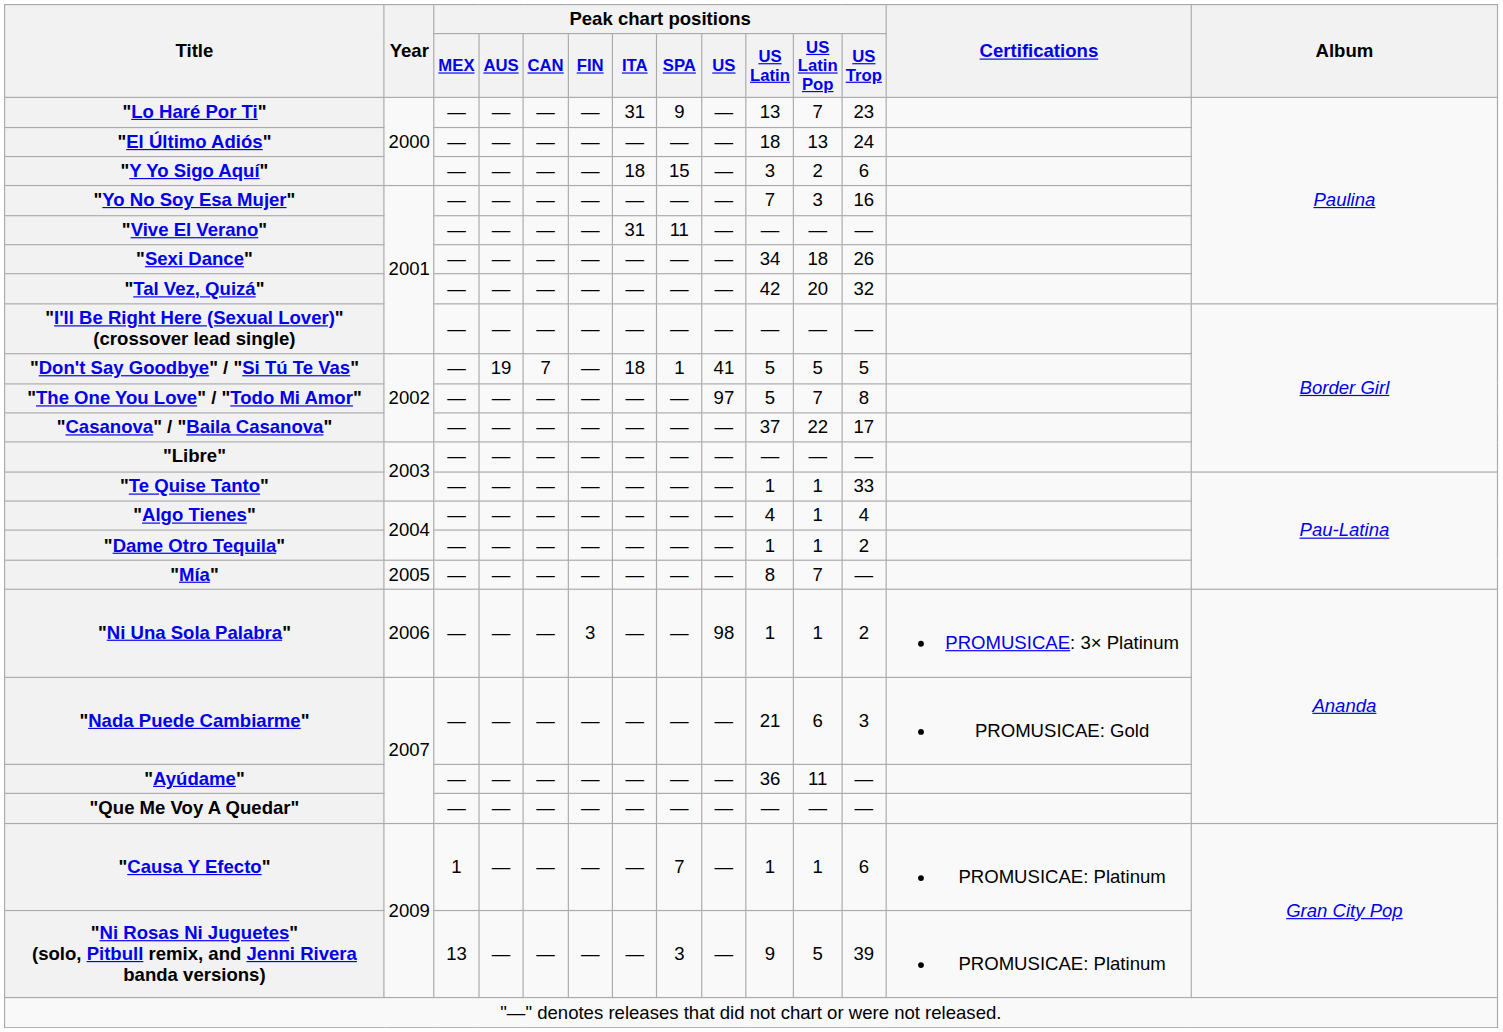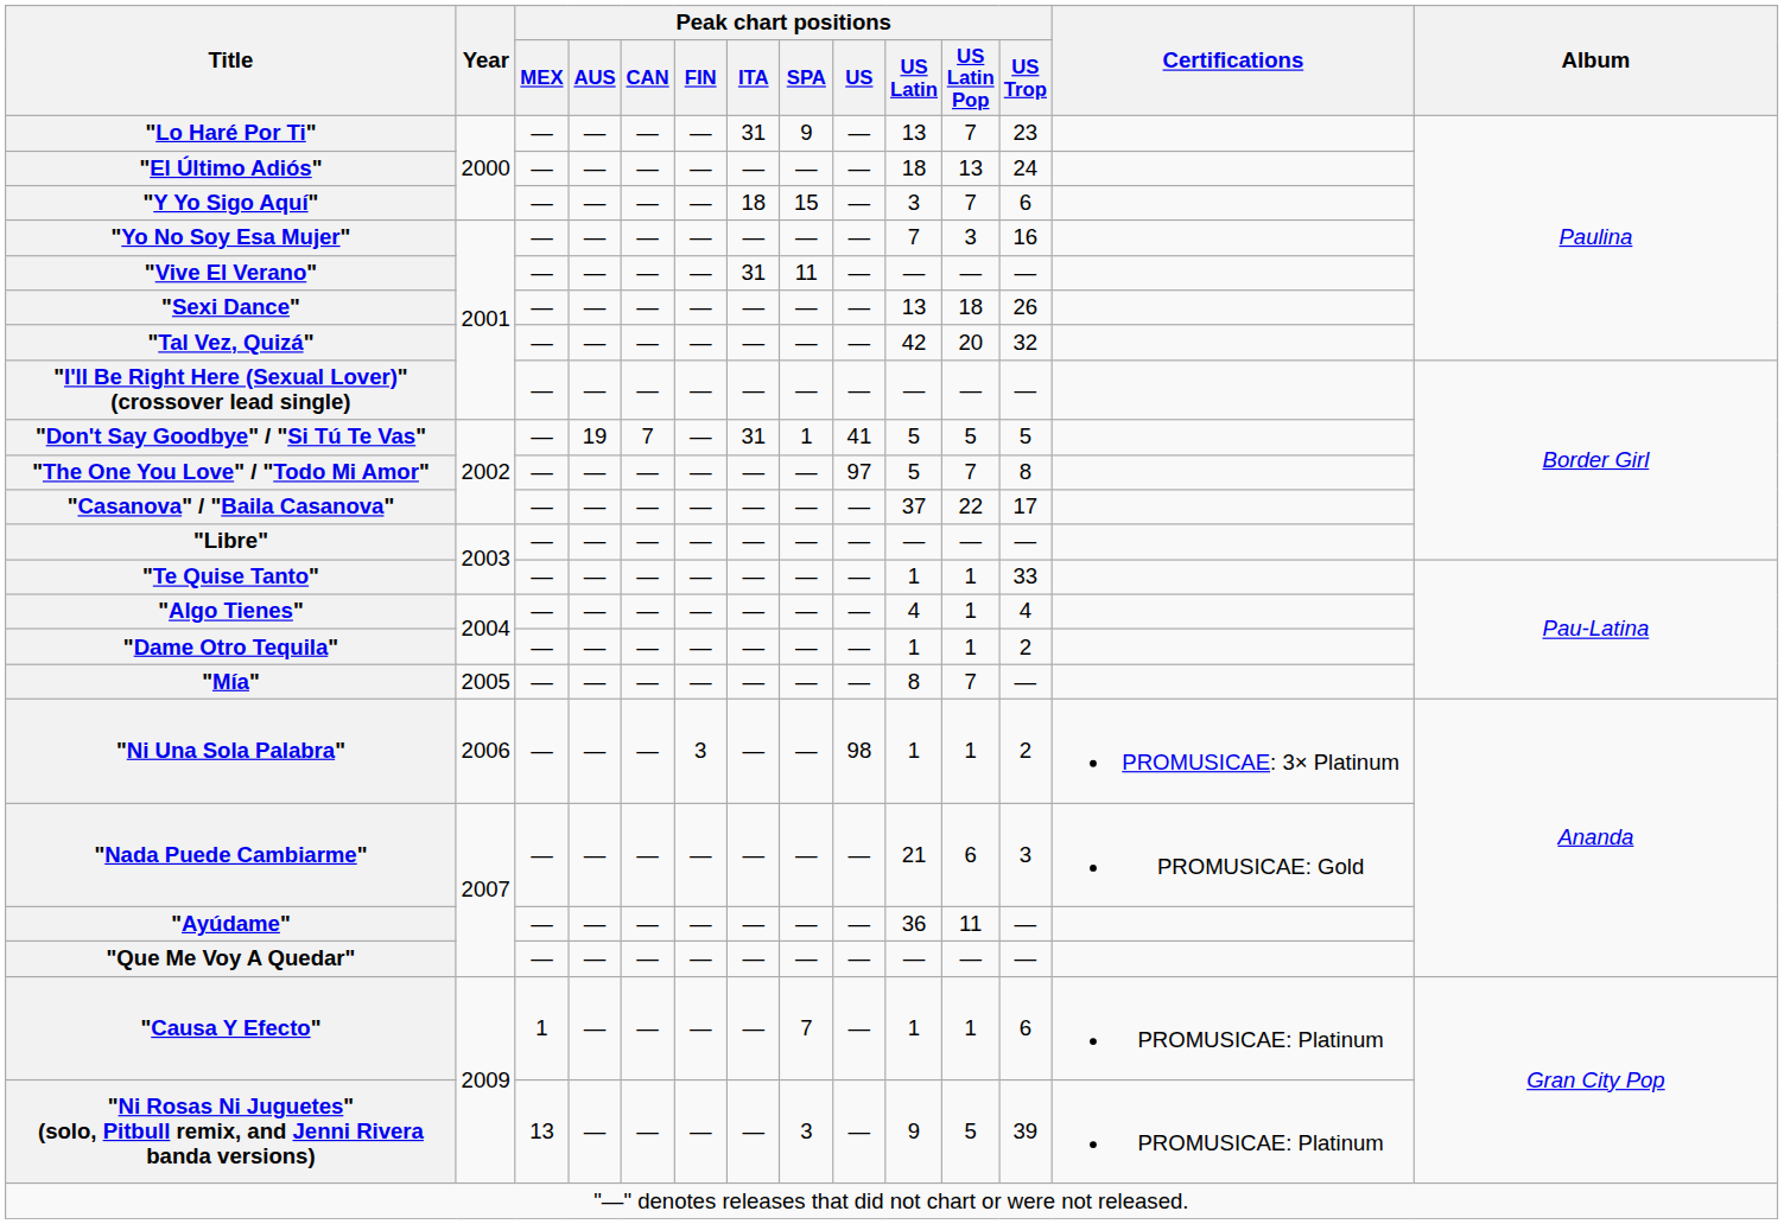 <table class="wikitable plainrowheaders" style="text-align:center;">
 <tr>
 <th scope="col" rowspan="2" style="width:20em;">Title</th>
 <th scope="col" rowspan="2">Year</th>
 <th scope="col" colspan="10">Peak chart positions</th>
 <th scope="col" rowspan="2" style="width:16em;"><a href='#'>Certifications</a></th>
 <th scope="col" rowspan="2" style="width:16em;">Album</th>
 </tr>
 <tr>
 <th scope="col" style="width:2.2em;font-size:90%;"><a href='#'>MEX</a><br></th>
 <th scope="col" style="width:2.2em;font-size:90%;"><a href='#'>AUS</a><br></th>
 <th scope="col" style="width:2.2em;font-size:90%;"><a href='#'>CAN</a><br></th>
 <th scope="col" style="width:2.2em;font-size:90%;"><a href='#'>FIN</a><br></th>
 <th scope="col" style="width:2.2em;font-size:90%;"><a href='#'>ITA</a><br></th>
 <th scope="col" style="width:2.2em;font-size:90%;"><a href='#'>SPA</a><br></th>
 <th scope="col" style="width:2.2em;font-size:90%;"><a href='#'>US</a><br></th>
 <th scope="col" style="width:2.2em;font-size:90%;"><a href='#'>US Latin</a><br></th>
 <th scope="col" style="width:2.2em;font-size:90%;"><a href='#'>US Latin Pop</a><br></th>
 <th scope="col" style="width:2.2em;font-size:90%;"><a href='#'>US Trop</a><br></th>
 </tr>
 <tr>
 <th scope="row">"<a href='#'>Lo Haré Por Ti</a>"</th>
 <td rowspan="3">2000</td>
 <td>—</td>
 <td>—</td>
 <td>—</td>
 <td>—</td>
 <td>31</td>
 <td>9</td>
 <td>—</td>
 <td>13</td>
 <td>7</td>
 <td>23</td>
 <td></td>
 <td rowspan="7"><em><a href='#'>Paulina</a></em></td>
 </tr>
 <tr>
 <th scope="row">"<a href='#'>El Último Adiós</a>"</th>
 <td>—</td>
 <td>—</td>
 <td>—</td>
 <td>—</td>
 <td>—</td>
 <td>—</td>
 <td>—</td>
 <td>18</td>
 <td>13</td>
 <td>24</td>
 <td></td>
 </tr>
 <tr>
 <th scope="row">"<a href='#'>Y Yo Sigo Aquí</a>"</th>
 <td>—</td>
 <td>—</td>
 <td>—</td>
 <td>—</td>
 <td>18</td>
 <td>15</td>
 <td>—</td>
 <td>3</td>
-<td>2</td>
+<td>7</td>
 <td>6</td>
 <td></td>
 </tr>
 <tr>
 <th scope="row">"<a href='#'>Yo No Soy Esa Mujer</a>"</th>
 <td rowspan="5">2001</td>
 <td>—</td>
 <td>—</td>
 <td>—</td>
 <td>—</td>
 <td>—</td>
 <td>—</td>
 <td>—</td>
 <td>7</td>
 <td>3</td>
 <td>16</td>
 <td></td>
 </tr>
 <tr>
 <th scope="row">"<a href='#'>Vive El Verano</a>"</th>
 <td>—</td>
 <td>—</td>
 <td>—</td>
 <td>—</td>
 <td>31</td>
 <td>11</td>
 <td>—</td>
 <td>—</td>
 <td>—</td>
 <td>—</td>
 <td></td>
 </tr>
 <tr>
 <th scope="row">"<a href='#'>Sexi Dance</a>"</th>
 <td>—</td>
 <td>—</td>
 <td>—</td>
 <td>—</td>
 <td>—</td>
 <td>—</td>
 <td>—</td>
-<td>34</td>
+<td>13</td>
 <td>18</td>
 <td>26</td>
 <td></td>
 </tr>
 <tr>
 <th scope="row">"<a href='#'>Tal Vez, Quizá</a>"</th>
 <td>—</td>
 <td>—</td>
 <td>—</td>
 <td>—</td>
 <td>—</td>
 <td>—</td>
 <td>—</td>
 <td>42</td>
 <td>20</td>
 <td>32</td>
 <td></td>
 </tr>
 <tr>
 <th scope="row">"<a href='#'>I'll Be Right Here (Sexual Lover)</a>"<br><span>(crossover lead single)</span></th>
 <td>—</td>
 <td>—</td>
 <td>—</td>
 <td>—</td>
 <td>—</td>
 <td>—</td>
 <td>—</td>
 <td>—</td>
 <td>—</td>
 <td>—</td>
 <td></td>
 <td rowspan="5"><em><a href='#'>Border Girl</a></em></td>
 </tr>
 <tr>
 <th scope="row">"<a href='#'>Don't Say Goodbye</a>" / "<a href='#'>Si Tú Te Vas</a>"</th>
 <td rowspan="3">2002</td>
 <td>—</td>
 <td>19</td>
 <td>7</td>
 <td>—</td>
-<td>18</td>
+<td>31</td>
 <td>1</td>
 <td>41</td>
 <td>5</td>
 <td>5</td>
 <td>5</td>
 <td></td>
 </tr>
 <tr>
 <th scope="row">"<a href='#'>The One You Love</a>" / "<a href='#'>Todo Mi Amor</a>"</th>
 <td>—</td>
 <td>—</td>
 <td>—</td>
 <td>—</td>
 <td>—</td>
 <td>—</td>
 <td>97</td>
 <td>5</td>
 <td>7</td>
 <td>8</td>
 <td></td>
 </tr>
 <tr>
 <th scope="row">"<a href='#'>Casanova</a>" / "<a href='#'>Baila Casanova</a>"</th>
 <td>—</td>
 <td>—</td>
 <td>—</td>
 <td>—</td>
 <td>—</td>
 <td>—</td>
 <td>—</td>
 <td>37</td>
 <td>22</td>
 <td>17</td>
 <td></td>
 </tr>
 <tr>
 <th scope="row">"Libre"</th>
 <td rowspan="2">2003</td>
 <td>—</td>
 <td>—</td>
 <td>—</td>
 <td>—</td>
 <td>—</td>
 <td>—</td>
 <td>—</td>
 <td>—</td>
 <td>—</td>
 <td>—</td>
 <td></td>
 </tr>
 <tr>
 <th scope="row">"<a href='#'>Te Quise Tanto</a>"</th>
 <td>—</td>
 <td>—</td>
 <td>—</td>
 <td>—</td>
 <td>—</td>
 <td>—</td>
 <td>—</td>
 <td>1</td>
 <td>1</td>
 <td>33</td>
 <td></td>
 <td rowspan="4"><em><a href='#'>Pau-Latina</a></em></td>
 </tr>
 <tr>
 <th scope="row">"<a href='#'>Algo Tienes</a>"</th>
 <td rowspan="2">2004</td>
 <td>—</td>
 <td>—</td>
 <td>—</td>
 <td>—</td>
 <td>—</td>
 <td>—</td>
 <td>—</td>
 <td>4</td>
 <td>1</td>
 <td>4</td>
 <td></td>
 </tr>
 <tr>
 <th scope="row">"<a href='#'>Dame Otro Tequila</a>"</th>
 <td>—</td>
 <td>—</td>
 <td>—</td>
 <td>—</td>
 <td>—</td>
 <td>—</td>
 <td>—</td>
 <td>1</td>
 <td>1</td>
 <td>2</td>
 <td></td>
 </tr>
 <tr>
 <th scope="row">"<a href='#'>Mía</a>"</th>
 <td>2005</td>
 <td>—</td>
 <td>—</td>
 <td>—</td>
 <td>—</td>
 <td>—</td>
 <td>—</td>
 <td>—</td>
 <td>8</td>
 <td>7</td>
 <td>—</td>
 <td></td>
 </tr>
 <tr>
 <th scope="row">"<a href='#'>Ni Una Sola Palabra</a>"</th>
 <td>2006</td>
 <td>—</td>
 <td>—</td>
 <td>—</td>
 <td>3</td>
 <td>—</td>
 <td>—</td>
 <td>98</td>
 <td>1</td>
 <td>1</td>
 <td>2</td>
 <td><br><ul><li><a href='#'>PROMUSICAE</a>: 3× Platinum</li></ul></td>
 <td rowspan="4"><em><a href='#'>Ananda</a></em></td>
 </tr>
 <tr>
 <th scope="row">"<a href='#'>Nada Puede Cambiarme</a>"</th>
 <td rowspan="3">2007</td>
 <td>—</td>
 <td>—</td>
 <td>—</td>
 <td>—</td>
 <td>—</td>
 <td>—</td>
 <td>—</td>
 <td>21</td>
 <td>6</td>
 <td>3</td>
 <td><br><ul><li>PROMUSICAE: Gold</li></ul></td>
 </tr>
 <tr>
 <th scope="row">"<a href='#'>Ayúdame</a>"</th>
 <td>—</td>
 <td>—</td>
 <td>—</td>
 <td>—</td>
 <td>—</td>
 <td>—</td>
 <td>—</td>
 <td>36</td>
 <td>11</td>
 <td>—</td>
 <td></td>
 </tr>
 <tr>
 <th scope="row">"Que Me Voy A Quedar"</th>
 <td>—</td>
 <td>—</td>
 <td>—</td>
 <td>—</td>
 <td>—</td>
 <td>—</td>
 <td>—</td>
 <td>—</td>
 <td>—</td>
 <td>—</td>
 <td></td>
 </tr>
 <tr>
 <th scope="row">"<a href='#'>Causa Y Efecto</a>"</th>
 <td rowspan="2">2009</td>
 <td>1</td>
 <td>—</td>
 <td>—</td>
 <td>—</td>
 <td>—</td>
 <td>7</td>
 <td>—</td>
 <td>1</td>
 <td>1</td>
 <td>6</td>
 <td><br><ul><li>PROMUSICAE: Platinum </li></ul></td>
 <td rowspan="2"><em><a href='#'>Gran City Pop</a></em></td>
 </tr>
 <tr>
 <th scope="row">"<a href='#'>Ni Rosas Ni Juguetes</a>"<br><span>(solo, <a href='#'>Pitbull</a> remix, and <a href='#'>Jenni Rivera</a> banda versions)</span></th>
 <td>13</td>
 <td>—</td>
 <td>—</td>
 <td>—</td>
 <td>—</td>
 <td>3</td>
 <td>—</td>
 <td>9</td>
 <td>5</td>
 <td>39</td>
 <td><br><ul><li>PROMUSICAE: Platinum</li></ul></td>
 </tr>
 <tr>
 <td colspan="20">"—" denotes releases that did not chart or were not released.</td>
 </tr>
 </table>
